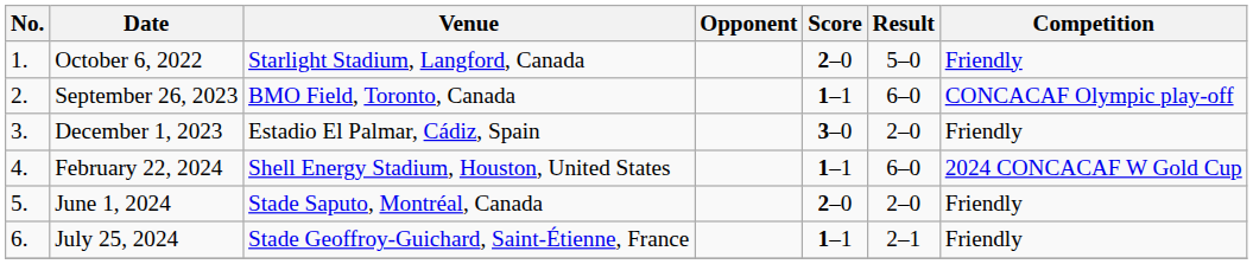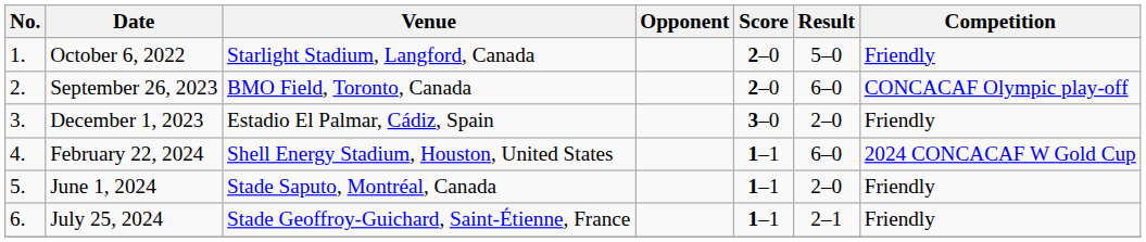 <table class="wikitable">
 <tr>
 <th>No.</th>
 <th>Date</th>
 <th>Venue</th>
 <th>Opponent</th>
 <th>Score</th>
 <th>Result</th>
 <th>Competition</th>
 </tr>
 <tr>
 <td>1.</td>
 <td>October 6, 2022</td>
 <td><a href='#'>Starlight Stadium</a>, <a href='#'>Langford</a>, Canada</td>
 <td></td>
 <td align=center><strong>2</strong>–0</td>
 <td align=center>5–0</td>
 <td><a href='#'>Friendly</a></td>
 </tr>
 <tr>
 <td>2.</td>
 <td>September 26, 2023</td>
 <td><a href='#'>BMO Field</a>, <a href='#'>Toronto</a>, Canada</td>
 <td></td>
-<td align=center><strong>1</strong>–1</td>
+<td align=center><strong>2</strong>–0</td>
 <td align=center>6–0</td>
 <td><a href='#'>CONCACAF Olympic play-off</a></td>
 </tr>
 <tr>
 <td>3.</td>
 <td>December 1, 2023</td>
 <td>Estadio El Palmar, <a href='#'>Cádiz</a>, Spain</td>
 <td></td>
 <td align=center><strong>3</strong>–0</td>
 <td align=center>2–0</td>
 <td>Friendly</td>
 </tr>
 <tr>
 <td>4.</td>
 <td>February 22, 2024</td>
 <td><a href='#'>Shell Energy Stadium</a>, <a href='#'>Houston</a>, United States</td>
 <td></td>
 <td align=center><strong>1</strong>–1</td>
 <td align=center>6–0</td>
 <td><a href='#'>2024 CONCACAF W Gold Cup</a></td>
 </tr>
 <tr>
 <td>5.</td>
 <td>June 1, 2024</td>
 <td><a href='#'>Stade Saputo</a>, <a href='#'>Montréal</a>, Canada</td>
 <td></td>
-<td align=center><strong>2</strong>–0</td>
+<td align=center><strong>1</strong>–1</td>
 <td align=center>2–0</td>
 <td>Friendly</td>
 </tr>
 <tr>
 <td>6.</td>
 <td>July 25, 2024</td>
 <td><a href='#'>Stade Geoffroy-Guichard</a>, <a href='#'>Saint-Étienne</a>, France</td>
 <td></td>
 <td align=center><strong>1</strong>–1</td>
 <td align=center>2–1</td>
 <td>Friendly</td>
 </tr>
 <tr>
 </tr>
 </table>
